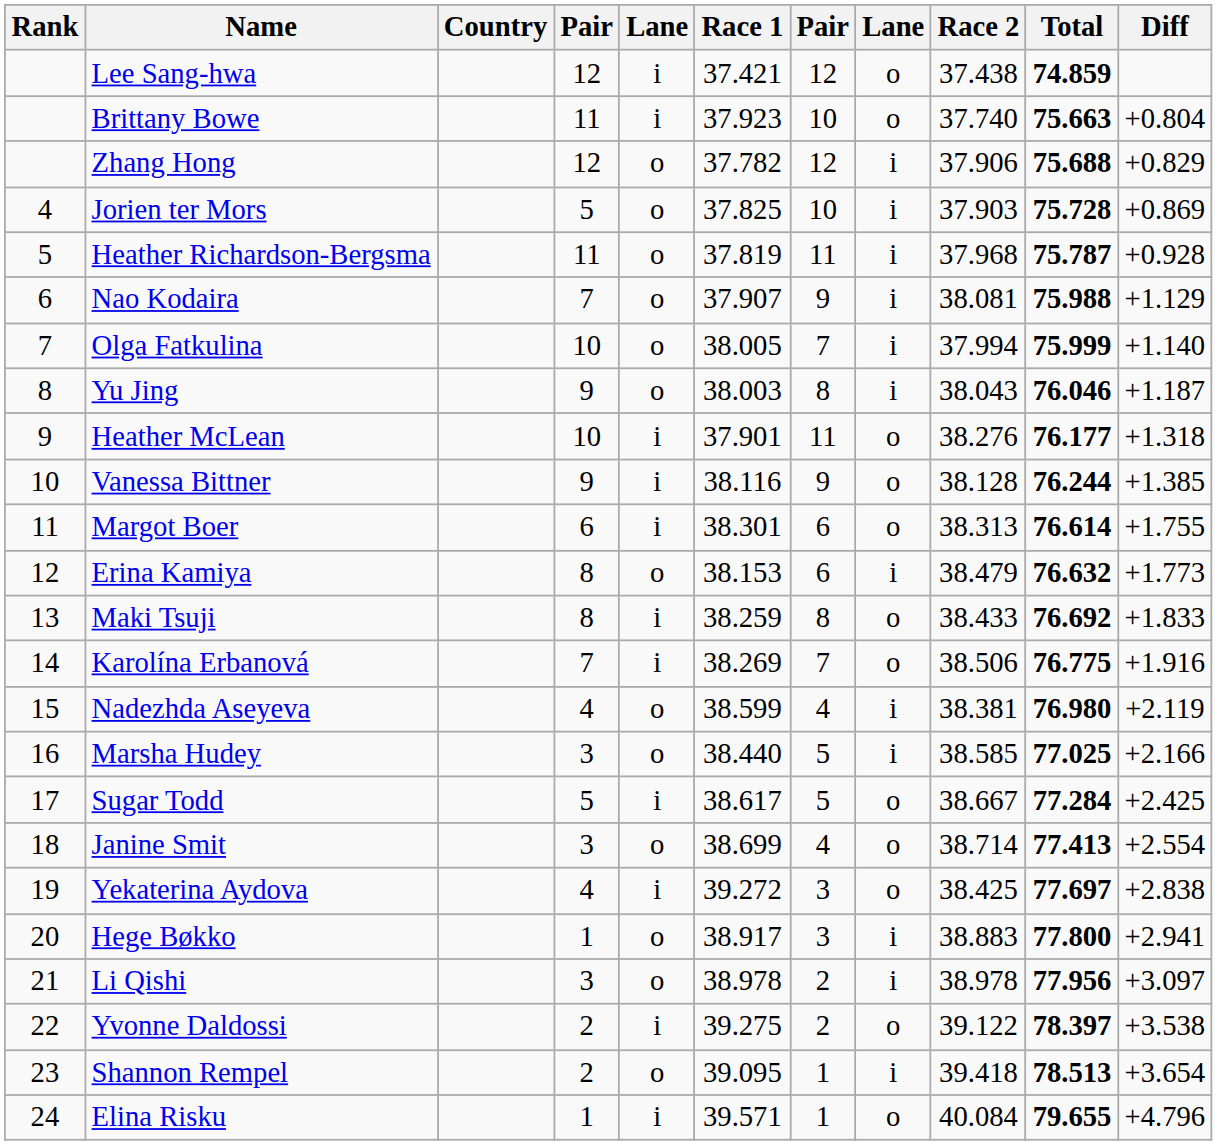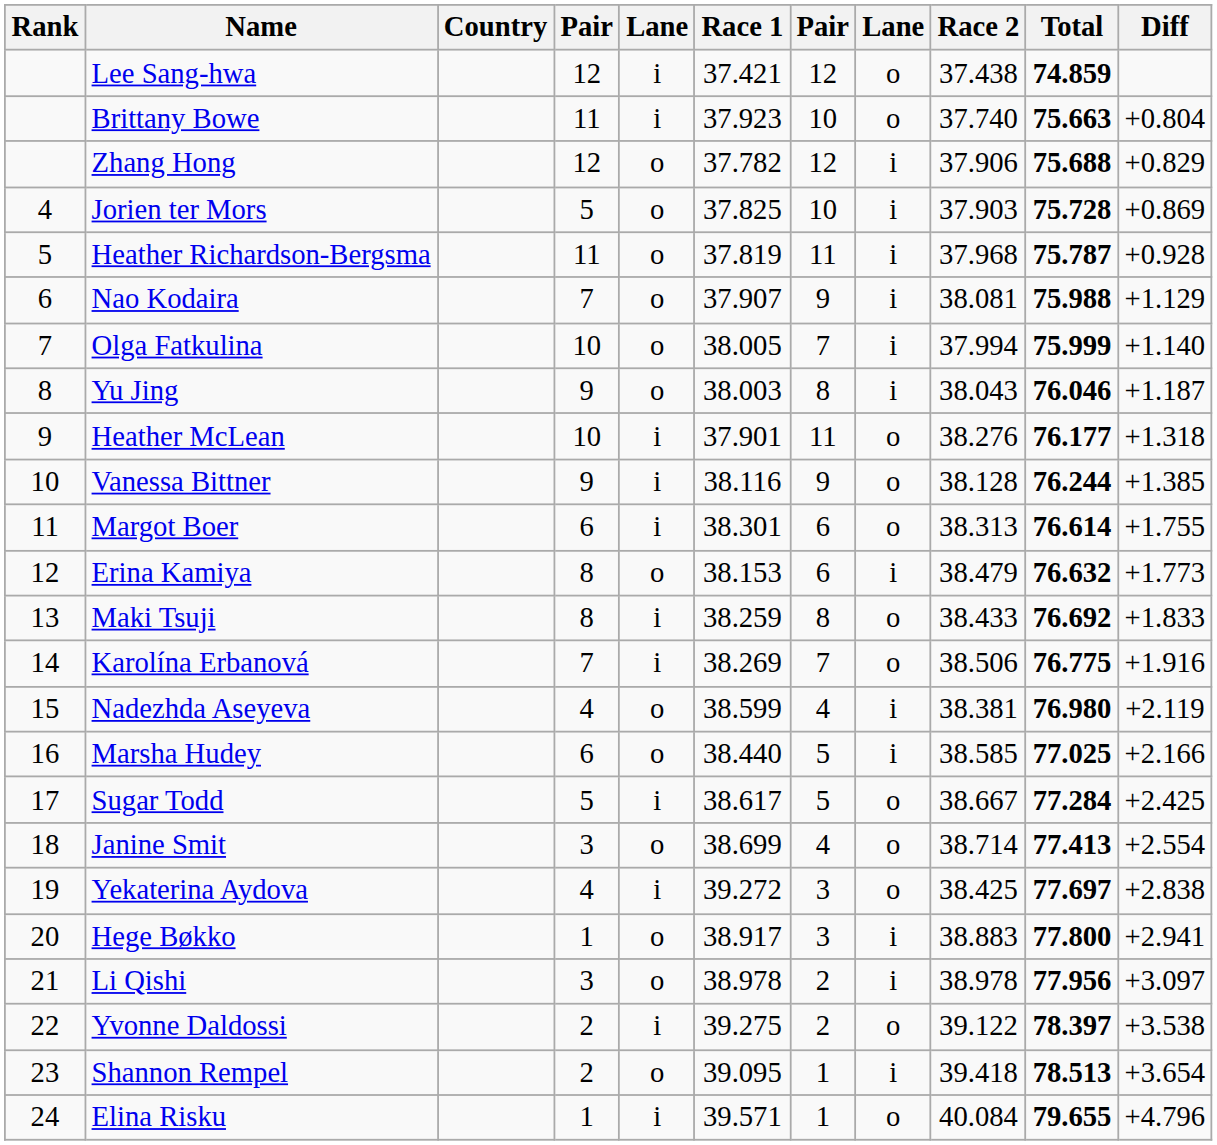 <table class="wikitable sortable" style="text-align:center">
 <tr>
 <th>Rank</th>
 <th>Name</th>
 <th>Country</th>
 <th>Pair</th>
 <th>Lane</th>
 <th>Race 1</th>
 <th>Pair</th>
 <th>Lane</th>
 <th>Race 2</th>
 <th>Total</th>
 <th>Diff</th>
 </tr>
 <tr>
 <td></td>
 <td align=left><a href='#'>Lee Sang-hwa</a></td>
 <td align=left></td>
 <td>12</td>
 <td>i</td>
 <td>37.421</td>
 <td>12</td>
 <td>o</td>
 <td>37.438</td>
 <td><strong>74.859</strong></td>
 <td></td>
 </tr>
 <tr>
 <td></td>
 <td align=left><a href='#'>Brittany Bowe</a></td>
 <td align=left></td>
 <td>11</td>
 <td>i</td>
 <td>37.923</td>
 <td>10</td>
 <td>o</td>
 <td>37.740</td>
 <td><strong>75.663</strong></td>
 <td>+0.804</td>
 </tr>
 <tr>
 <td></td>
 <td align=left><a href='#'>Zhang Hong</a></td>
 <td align=left></td>
 <td>12</td>
 <td>o</td>
 <td>37.782</td>
 <td>12</td>
 <td>i</td>
 <td>37.906</td>
 <td><strong>75.688</strong></td>
 <td>+0.829</td>
 </tr>
 <tr>
 <td>4</td>
 <td align=left><a href='#'>Jorien ter Mors</a></td>
 <td align=left></td>
 <td>5</td>
 <td>o</td>
 <td>37.825</td>
 <td>10</td>
 <td>i</td>
 <td>37.903</td>
 <td><strong>75.728</strong></td>
 <td>+0.869</td>
 </tr>
 <tr>
 <td>5</td>
 <td align=left><a href='#'>Heather Richardson-Bergsma</a></td>
 <td align=left></td>
 <td>11</td>
 <td>o</td>
 <td>37.819</td>
 <td>11</td>
 <td>i</td>
 <td>37.968</td>
 <td><strong>75.787</strong></td>
 <td>+0.928</td>
 </tr>
 <tr>
 <td>6</td>
 <td align=left><a href='#'>Nao Kodaira</a></td>
 <td align=left></td>
 <td>7</td>
 <td>o</td>
 <td>37.907</td>
 <td>9</td>
 <td>i</td>
 <td>38.081</td>
 <td><strong>75.988</strong></td>
 <td>+1.129</td>
 </tr>
 <tr>
 <td>7</td>
 <td align=left><a href='#'>Olga Fatkulina</a></td>
 <td align=left></td>
 <td>10</td>
 <td>o</td>
 <td>38.005</td>
 <td>7</td>
 <td>i</td>
 <td>37.994</td>
 <td><strong>75.999</strong></td>
 <td>+1.140</td>
 </tr>
 <tr>
 <td>8</td>
 <td align=left><a href='#'>Yu Jing</a></td>
 <td align=left></td>
 <td>9</td>
 <td>o</td>
 <td>38.003</td>
 <td>8</td>
 <td>i</td>
 <td>38.043</td>
 <td><strong>76.046</strong></td>
 <td>+1.187</td>
 </tr>
 <tr>
 <td>9</td>
 <td align=left><a href='#'>Heather McLean</a></td>
 <td align=left></td>
 <td>10</td>
 <td>i</td>
 <td>37.901</td>
 <td>11</td>
 <td>o</td>
 <td>38.276</td>
 <td><strong>76.177</strong></td>
 <td>+1.318</td>
 </tr>
 <tr>
 <td>10</td>
 <td align=left><a href='#'>Vanessa Bittner</a></td>
 <td align=left></td>
 <td>9</td>
 <td>i</td>
 <td>38.116</td>
 <td>9</td>
 <td>o</td>
 <td>38.128</td>
 <td><strong>76.244</strong></td>
 <td>+1.385</td>
 </tr>
 <tr>
 <td>11</td>
 <td align=left><a href='#'>Margot Boer</a></td>
 <td align=left></td>
 <td>6</td>
 <td>i</td>
 <td>38.301</td>
 <td>6</td>
 <td>o</td>
 <td>38.313</td>
 <td><strong>76.614</strong></td>
 <td>+1.755</td>
 </tr>
 <tr>
 <td>12</td>
 <td align=left><a href='#'>Erina Kamiya</a></td>
 <td align=left></td>
 <td>8</td>
 <td>o</td>
 <td>38.153</td>
 <td>6</td>
 <td>i</td>
 <td>38.479</td>
 <td><strong>76.632</strong></td>
 <td>+1.773</td>
 </tr>
 <tr>
 <td>13</td>
 <td align=left><a href='#'>Maki Tsuji</a></td>
 <td align=left></td>
 <td>8</td>
 <td>i</td>
 <td>38.259</td>
 <td>8</td>
 <td>o</td>
 <td>38.433</td>
 <td><strong>76.692</strong></td>
 <td>+1.833</td>
 </tr>
 <tr>
 <td>14</td>
 <td align=left><a href='#'>Karolína Erbanová</a></td>
 <td align=left></td>
 <td>7</td>
 <td>i</td>
 <td>38.269</td>
 <td>7</td>
 <td>o</td>
 <td>38.506</td>
 <td><strong>76.775</strong></td>
 <td>+1.916</td>
 </tr>
 <tr>
 <td>15</td>
 <td align=left><a href='#'>Nadezhda Aseyeva</a></td>
 <td align=left></td>
 <td>4</td>
 <td>o</td>
 <td>38.599</td>
 <td>4</td>
 <td>i</td>
 <td>38.381</td>
 <td><strong>76.980</strong></td>
 <td>+2.119</td>
 </tr>
 <tr>
 <td>16</td>
 <td align=left><a href='#'>Marsha Hudey</a></td>
 <td align=left></td>
-<td>3</td>
+<td>6</td>
 <td>o</td>
 <td>38.440</td>
 <td>5</td>
 <td>i</td>
 <td>38.585</td>
 <td><strong>77.025</strong></td>
 <td>+2.166</td>
 </tr>
 <tr>
 <td>17</td>
 <td align=left><a href='#'>Sugar Todd</a></td>
 <td align=left></td>
 <td>5</td>
 <td>i</td>
 <td>38.617</td>
 <td>5</td>
 <td>o</td>
 <td>38.667</td>
 <td><strong>77.284</strong></td>
 <td>+2.425</td>
 </tr>
 <tr>
 <td>18</td>
 <td align=left><a href='#'>Janine Smit</a></td>
 <td align=left></td>
 <td>3</td>
 <td>o</td>
 <td>38.699</td>
 <td>4</td>
 <td>o</td>
 <td>38.714</td>
 <td><strong>77.413</strong></td>
 <td>+2.554</td>
 </tr>
 <tr>
 <td>19</td>
 <td align=left><a href='#'>Yekaterina Aydova</a></td>
 <td align=left></td>
 <td>4</td>
 <td>i</td>
 <td>39.272</td>
 <td>3</td>
 <td>o</td>
 <td>38.425</td>
 <td><strong>77.697</strong></td>
 <td>+2.838</td>
 </tr>
 <tr>
 <td>20</td>
 <td align=left><a href='#'>Hege Bøkko</a></td>
 <td align=left></td>
 <td>1</td>
 <td>o</td>
 <td>38.917</td>
 <td>3</td>
 <td>i</td>
 <td>38.883</td>
 <td><strong>77.800</strong></td>
 <td>+2.941</td>
 </tr>
 <tr>
 <td>21</td>
 <td align=left><a href='#'>Li Qishi</a></td>
 <td align=left></td>
 <td>3</td>
 <td>o</td>
 <td>38.978</td>
 <td>2</td>
 <td>i</td>
 <td>38.978</td>
 <td><strong>77.956</strong></td>
 <td>+3.097</td>
 </tr>
 <tr>
 <td>22</td>
 <td align=left><a href='#'>Yvonne Daldossi</a></td>
 <td align=left></td>
 <td>2</td>
 <td>i</td>
 <td>39.275</td>
 <td>2</td>
 <td>o</td>
 <td>39.122</td>
 <td><strong>78.397</strong></td>
 <td>+3.538</td>
 </tr>
 <tr>
 <td>23</td>
 <td align=left><a href='#'>Shannon Rempel</a></td>
 <td align=left></td>
 <td>2</td>
 <td>o</td>
 <td>39.095</td>
 <td>1</td>
 <td>i</td>
 <td>39.418</td>
 <td><strong>78.513</strong></td>
 <td>+3.654</td>
 </tr>
 <tr>
 <td>24</td>
 <td align=left><a href='#'>Elina Risku</a></td>
 <td align=left></td>
 <td>1</td>
 <td>i</td>
 <td>39.571</td>
 <td>1</td>
 <td>o</td>
 <td>40.084</td>
 <td><strong>79.655</strong></td>
 <td>+4.796</td>
 </tr>
 </table>
